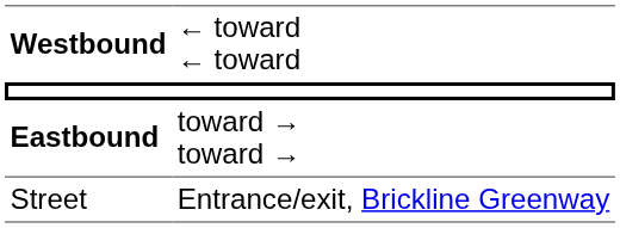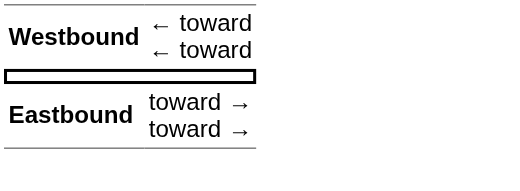 <table border="0" cellspacing="0" cellpadding="3" table>
 <tr>
 <td style="border-top:solid 1px gray"><strong>Westbound</strong></td>
 <td style="border-top:solid 1px gray">←  toward  <br>←  toward  </td>
 </tr>
 <tr>
 <td colspan="2" style="border-top:solid 2px black;border-right:solid 2px black;border-left:solid 2px black;border-bottom:solid 2px black;text-align:center"></td>
 </tr>
 <tr>
 <td style="border-bottom:solid 1px gray"><strong>Eastbound</strong></td>
 <td style="border-bottom:solid 1px gray">  toward   →<br>  toward   →</td>
 </tr>
-<tr>
-<td style="border-bottom:solid 1px gray" valign="top">Street</td>
-<td style="border-bottom:solid 1px gray" valign="top">Entrance/exit, <a href='#'>Brickline Greenway</a></td>
-</tr>
 </table>
